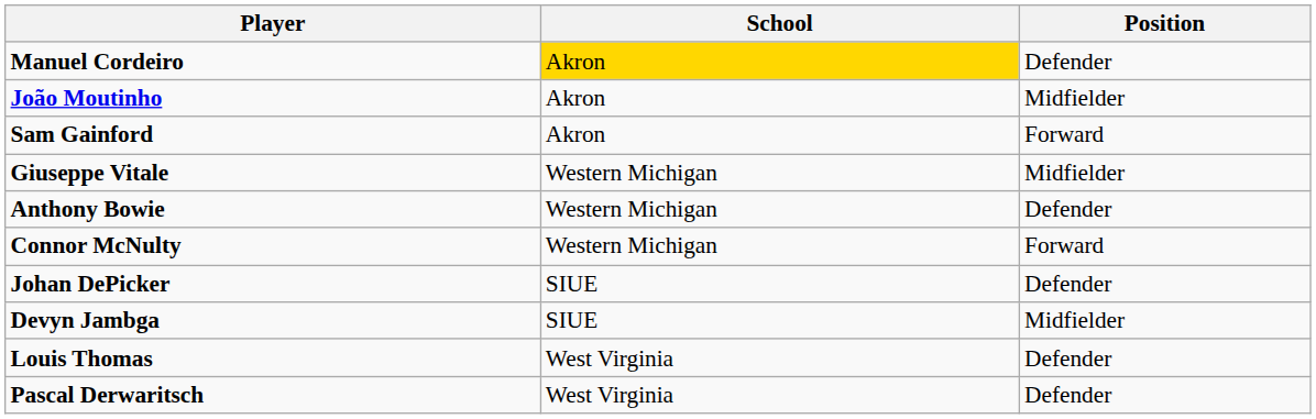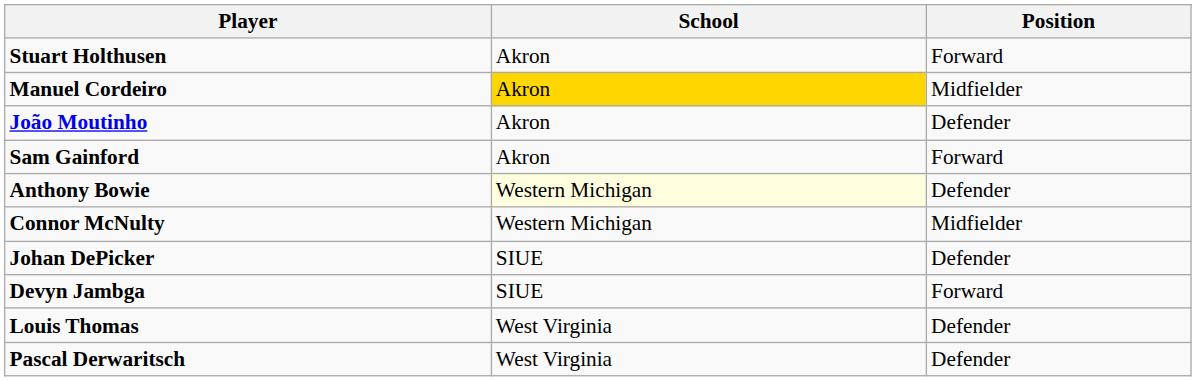 <table class="wikitable sortable" style="text-align: left; width:45%">
 <tr>
 <th>Player</th>
 <th>School</th>
 <th>Position</th>
 </tr>
 <tr>
+<td><strong>Stuart Holthusen </strong></td>
+<td>Akron</td>
+<td>Forward</td>
+</tr>
+<tr>
 <td><strong>Manuel Cordeiro </strong></td>
 <td style="background: gold;">Akron</td>
-<td>Defender</td>
+<td>Midfielder</td>
 </tr>
 <tr>
 <td><strong><a href='#'>João Moutinho</a></strong></td>
 <td>Akron</td>
-<td>Midfielder</td>
+<td>Defender</td>
 </tr>
 <tr>
 <td><strong>Sam Gainford</strong></td>
 <td>Akron</td>
 <td>Forward</td>
 </tr>
 <tr>
-<td><strong>Giuseppe Vitale </strong></td>
-<td>Western Michigan</td>
-<td>Midfielder</td>
-</tr>
-<tr>
 <td><strong>Anthony Bowie </strong></td>
-<td>Western Michigan</td>
+<td style="background: lightyellow;">Western Michigan</td>
 <td>Defender</td>
 </tr>
 <tr>
 <td><strong>Connor McNulty</strong></td>
 <td>Western Michigan</td>
-<td>Forward</td>
+<td>Midfielder</td>
 </tr>
 <tr>
 <td><strong>Johan DePicker</strong></td>
 <td>SIUE</td>
 <td>Defender</td>
 </tr>
 <tr>
 <td><strong>Devyn Jambga </strong></td>
 <td>SIUE</td>
-<td>Midfielder</td>
+<td>Forward</td>
 </tr>
 <tr>
 <td><strong>Louis Thomas</strong></td>
 <td>West Virginia</td>
 <td>Defender</td>
 </tr>
 <tr>
 <td><strong>Pascal Derwaritsch </strong></td>
 <td>West Virginia</td>
 <td>Defender</td>
 </tr>
 </table>
